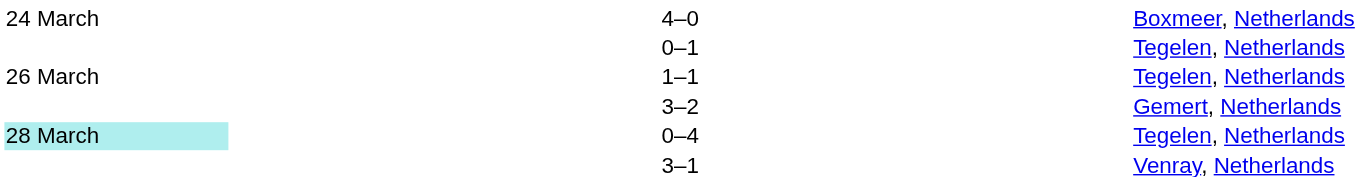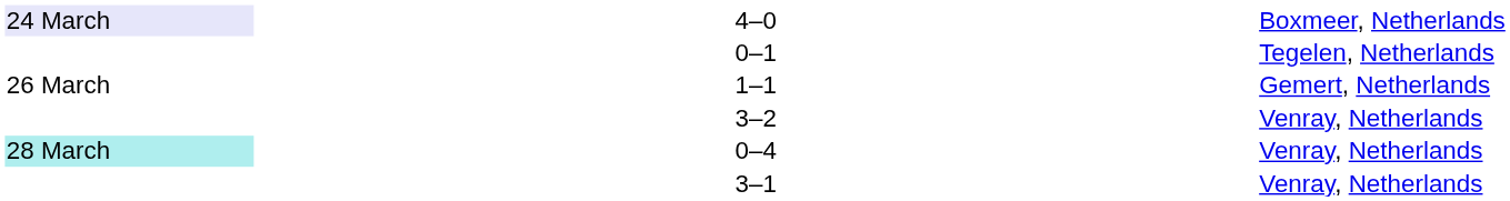 <table cellspacing=1 width=85%>
 <tr>
 <th width=15%></th>
 <th width=25%></th>
 <th width=10%></th>
 <th width=25%></th>
 <th width=25%></th>
 </tr>
 <tr>
-<td>24 March</td>
+<td style="background: lavender;">24 March</td>
 <td align=right></td>
 <td align=center>4–0</td>
 <td></td>
 <td><a href='#'>Boxmeer</a>, <a href='#'>Netherlands</a></td>
 </tr>
 <tr>
 <td></td>
 <td align=right></td>
 <td align=center>0–1</td>
 <td></td>
 <td><a href='#'>Tegelen</a>, <a href='#'>Netherlands</a></td>
 </tr>
 <tr>
 <td>26 March</td>
 <td align=right></td>
 <td align=center>1–1</td>
 <td></td>
-<td><a href='#'>Tegelen</a>, <a href='#'>Netherlands</a></td>
+<td><a href='#'>Gemert</a>, <a href='#'>Netherlands</a></td>
 </tr>
 <tr>
 <td></td>
 <td align=right></td>
 <td align=center>3–2</td>
 <td></td>
-<td><a href='#'>Gemert</a>, <a href='#'>Netherlands</a></td>
+<td><a href='#'>Venray</a>, <a href='#'>Netherlands</a></td>
 </tr>
 <tr>
 <td style="background: paleturquoise;">28 March</td>
 <td align=right></td>
 <td align=center>0–4</td>
 <td></td>
-<td><a href='#'>Tegelen</a>, <a href='#'>Netherlands</a></td>
+<td><a href='#'>Venray</a>, <a href='#'>Netherlands</a></td>
 </tr>
 <tr>
 <td></td>
 <td align=right></td>
 <td align=center>3–1</td>
 <td></td>
 <td><a href='#'>Venray</a>, <a href='#'>Netherlands</a></td>
 </tr>
 </table>
